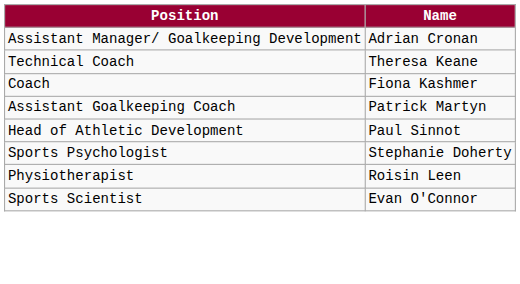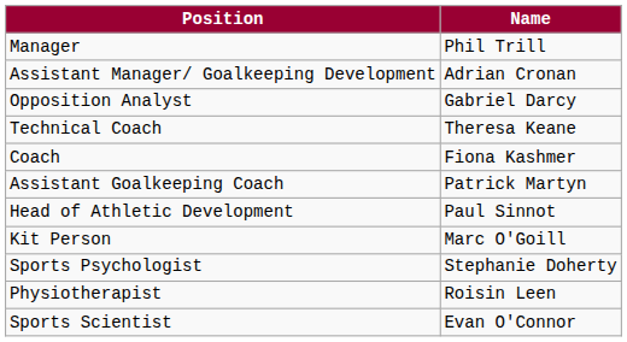 <table class=wikitable>
 <tr>
 <th style="color:#FFFFFF; background:#990033">Position</th>
 <th style="color:#FFFFFF; background:#990033">Name</th>
 </tr>
 <tr>
+<td>Manager</td>
+<td>Phil Trill</td>
+</tr>
+<tr>
 <td>Assistant Manager/ Goalkeeping Development</td>
 <td>Adrian Cronan</td>
+</tr>
+<tr>
+<td>Opposition Analyst</td>
+<td>Gabriel Darcy</td>
 </tr>
 <tr>
 <td>Technical Coach</td>
 <td>Theresa Keane</td>
 </tr>
 <tr>
 <td>Coach</td>
 <td>Fiona Kashmer</td>
 </tr>
 <tr>
 <td>Assistant Goalkeeping Coach</td>
 <td>Patrick Martyn</td>
 </tr>
 <tr>
 <td>Head of Athletic Development</td>
 <td>Paul Sinnot</td>
 </tr>
 <tr>
+<td>Kit Person</td>
+<td>Marc O'Goill</td>
+</tr>
+<tr>
 <td>Sports Psychologist</td>
 <td>Stephanie Doherty</td>
 </tr>
 <tr>
 <td>Physiotherapist</td>
 <td>Roisin Leen</td>
 </tr>
 <tr>
 <td>Sports Scientist</td>
 <td>Evan O'Connor</td>
 </tr>
 </table>
